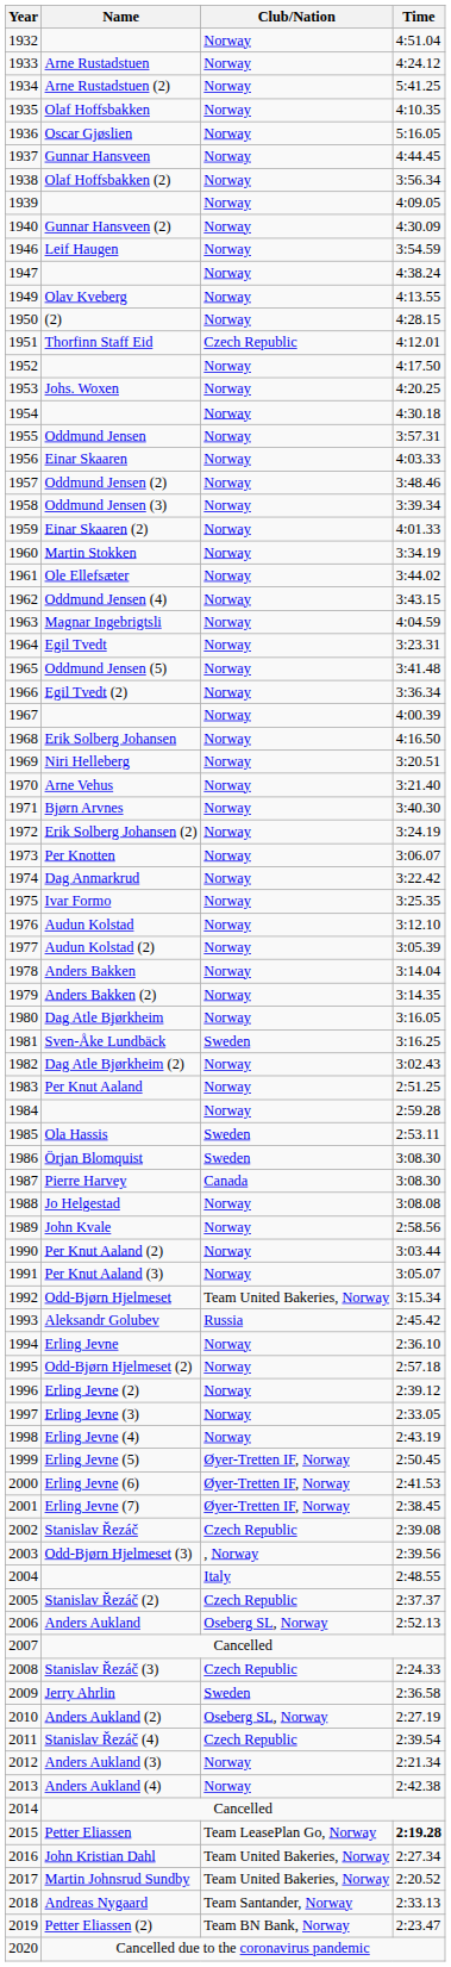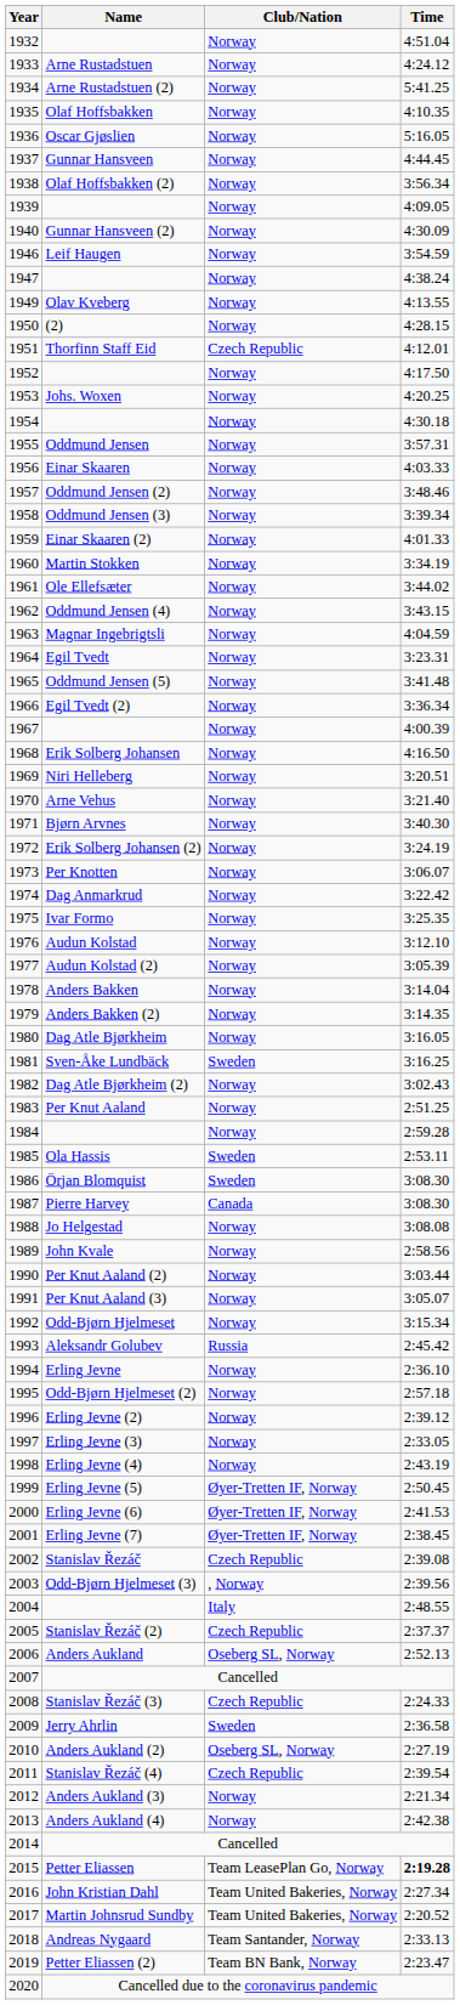 <table class="wikitable sortable">
 <tr>
 <th>Year</th>
 <th>Name</th>
 <th>Club/Nation</th>
 <th>Time</th>
 </tr>
 <tr>
 <td>1932</td>
 <td></td>
 <td> <a href='#'>Norway</a></td>
 <td>4:51.04</td>
 </tr>
 <tr>
 <td>1933</td>
 <td><a href='#'>Arne Rustadstuen</a></td>
 <td> <a href='#'>Norway</a></td>
 <td>4:24.12</td>
 </tr>
 <tr>
 <td>1934</td>
 <td><a href='#'>Arne Rustadstuen</a> (2)</td>
 <td> <a href='#'>Norway</a></td>
 <td>5:41.25</td>
 </tr>
 <tr>
 <td>1935</td>
 <td><a href='#'>Olaf Hoffsbakken</a></td>
 <td> <a href='#'>Norway</a></td>
 <td>4:10.35</td>
 </tr>
 <tr>
 <td>1936</td>
 <td><a href='#'>Oscar Gjøslien</a></td>
 <td> <a href='#'>Norway</a></td>
 <td>5:16.05</td>
 </tr>
 <tr>
 <td>1937</td>
 <td><a href='#'>Gunnar Hansveen</a></td>
 <td> <a href='#'>Norway</a></td>
 <td>4:44.45</td>
 </tr>
 <tr>
 <td>1938</td>
 <td><a href='#'>Olaf Hoffsbakken</a> (2)</td>
 <td> <a href='#'>Norway</a></td>
 <td>3:56.34</td>
 </tr>
 <tr>
 <td>1939</td>
 <td></td>
 <td> <a href='#'>Norway</a></td>
 <td>4:09.05</td>
 </tr>
 <tr>
 <td>1940</td>
 <td><a href='#'>Gunnar Hansveen</a> (2)</td>
 <td> <a href='#'>Norway</a></td>
 <td>4:30.09</td>
 </tr>
 <tr>
 <td>1946</td>
 <td><a href='#'>Leif Haugen</a></td>
 <td> <a href='#'>Norway</a></td>
 <td>3:54.59</td>
 </tr>
 <tr>
 <td>1947</td>
 <td></td>
 <td> <a href='#'>Norway</a></td>
 <td>4:38.24</td>
 </tr>
 <tr>
 <td>1949</td>
 <td><a href='#'>Olav Kveberg</a></td>
 <td> <a href='#'>Norway</a></td>
 <td>4:13.55</td>
 </tr>
 <tr>
 <td>1950</td>
 <td> (2)</td>
 <td> <a href='#'>Norway</a></td>
 <td>4:28.15</td>
 </tr>
 <tr>
 <td>1951</td>
 <td><a href='#'>Thorfinn Staff Eid</a></td>
 <td> <a href='#'>Czech Republic</a></td>
 <td>4:12.01</td>
 </tr>
 <tr>
 <td>1952</td>
 <td></td>
 <td> <a href='#'>Norway</a></td>
 <td>4:17.50</td>
 </tr>
 <tr>
 <td>1953</td>
 <td><a href='#'>Johs. Woxen</a></td>
 <td> <a href='#'>Norway</a></td>
 <td>4:20.25</td>
 </tr>
 <tr>
 <td>1954</td>
 <td></td>
 <td> <a href='#'>Norway</a></td>
 <td>4:30.18</td>
 </tr>
 <tr>
 <td>1955</td>
 <td><a href='#'>Oddmund Jensen</a></td>
 <td> <a href='#'>Norway</a></td>
 <td>3:57.31</td>
 </tr>
 <tr>
 <td>1956</td>
 <td><a href='#'>Einar Skaaren</a></td>
 <td> <a href='#'>Norway</a></td>
 <td>4:03.33</td>
 </tr>
 <tr>
 <td>1957</td>
 <td><a href='#'>Oddmund Jensen</a> (2)</td>
 <td> <a href='#'>Norway</a></td>
 <td>3:48.46</td>
 </tr>
 <tr>
 <td>1958</td>
 <td><a href='#'>Oddmund Jensen</a> (3)</td>
 <td> <a href='#'>Norway</a></td>
 <td>3:39.34</td>
 </tr>
 <tr>
 <td>1959</td>
 <td><a href='#'>Einar Skaaren</a> (2)</td>
 <td> <a href='#'>Norway</a></td>
 <td>4:01.33</td>
 </tr>
 <tr>
 <td>1960</td>
 <td><a href='#'>Martin Stokken</a></td>
 <td> <a href='#'>Norway</a></td>
 <td>3:34.19</td>
 </tr>
 <tr>
 <td>1961</td>
 <td><a href='#'>Ole Ellefsæter</a></td>
 <td> <a href='#'>Norway</a></td>
 <td>3:44.02</td>
 </tr>
 <tr>
 <td>1962</td>
 <td><a href='#'>Oddmund Jensen</a> (4)</td>
 <td> <a href='#'>Norway</a></td>
 <td>3:43.15</td>
 </tr>
 <tr>
 <td>1963</td>
 <td><a href='#'>Magnar Ingebrigtsli</a></td>
 <td> <a href='#'>Norway</a></td>
 <td>4:04.59</td>
 </tr>
 <tr>
 <td>1964</td>
 <td><a href='#'>Egil Tvedt</a></td>
 <td> <a href='#'>Norway</a></td>
 <td>3:23.31</td>
 </tr>
 <tr>
 <td>1965</td>
 <td><a href='#'>Oddmund Jensen</a> (5)</td>
 <td> <a href='#'>Norway</a></td>
 <td>3:41.48</td>
 </tr>
 <tr>
 <td>1966</td>
 <td><a href='#'>Egil Tvedt</a> (2)</td>
 <td> <a href='#'>Norway</a></td>
 <td>3:36.34</td>
 </tr>
 <tr>
 <td>1967</td>
 <td></td>
 <td> <a href='#'>Norway</a></td>
 <td>4:00.39</td>
 </tr>
 <tr>
 <td>1968</td>
 <td><a href='#'>Erik Solberg Johansen</a></td>
 <td> <a href='#'>Norway</a></td>
 <td>4:16.50</td>
 </tr>
 <tr>
 <td>1969</td>
 <td><a href='#'>Niri Helleberg</a></td>
 <td> <a href='#'>Norway</a></td>
 <td>3:20.51</td>
 </tr>
 <tr>
 <td>1970</td>
 <td><a href='#'>Arne Vehus</a></td>
 <td> <a href='#'>Norway</a></td>
 <td>3:21.40</td>
 </tr>
 <tr>
 <td>1971</td>
 <td><a href='#'>Bjørn Arvnes</a></td>
 <td> <a href='#'>Norway</a></td>
 <td>3:40.30</td>
 </tr>
 <tr>
 <td>1972</td>
 <td><a href='#'>Erik Solberg Johansen</a> (2)</td>
 <td> <a href='#'>Norway</a></td>
 <td>3:24.19</td>
 </tr>
 <tr>
 <td>1973</td>
 <td><a href='#'>Per Knotten</a></td>
 <td> <a href='#'>Norway</a></td>
 <td>3:06.07</td>
 </tr>
 <tr>
 <td>1974</td>
 <td><a href='#'>Dag Anmarkrud</a></td>
 <td> <a href='#'>Norway</a></td>
 <td>3:22.42</td>
 </tr>
 <tr>
 <td>1975</td>
 <td><a href='#'>Ivar Formo</a></td>
 <td> <a href='#'>Norway</a></td>
 <td>3:25.35</td>
 </tr>
 <tr>
 <td>1976</td>
 <td><a href='#'>Audun Kolstad</a></td>
 <td> <a href='#'>Norway</a></td>
 <td>3:12.10</td>
 </tr>
 <tr>
 <td>1977</td>
 <td><a href='#'>Audun Kolstad</a> (2)</td>
 <td> <a href='#'>Norway</a></td>
 <td>3:05.39</td>
 </tr>
 <tr>
 <td>1978</td>
 <td><a href='#'>Anders Bakken</a></td>
 <td> <a href='#'>Norway</a></td>
 <td>3:14.04</td>
 </tr>
 <tr>
 <td>1979</td>
 <td><a href='#'>Anders Bakken</a> (2)</td>
 <td> <a href='#'>Norway</a></td>
 <td>3:14.35</td>
 </tr>
 <tr>
 <td>1980</td>
 <td><a href='#'>Dag Atle Bjørkheim</a></td>
 <td> <a href='#'>Norway</a></td>
 <td>3:16.05</td>
 </tr>
 <tr>
 <td>1981</td>
 <td><a href='#'>Sven-Åke Lundbäck</a></td>
 <td> <a href='#'>Sweden</a></td>
 <td>3:16.25</td>
 </tr>
 <tr>
 <td>1982</td>
 <td><a href='#'>Dag Atle Bjørkheim</a> (2)</td>
 <td> <a href='#'>Norway</a></td>
 <td>3:02.43</td>
 </tr>
 <tr>
 <td>1983</td>
 <td><a href='#'>Per Knut Aaland</a></td>
 <td> <a href='#'>Norway</a></td>
 <td>2:51.25</td>
 </tr>
 <tr>
 <td>1984</td>
 <td></td>
 <td> <a href='#'>Norway</a></td>
 <td>2:59.28</td>
 </tr>
 <tr>
 <td>1985</td>
 <td><a href='#'>Ola Hassis</a></td>
 <td> <a href='#'>Sweden</a></td>
 <td>2:53.11</td>
 </tr>
 <tr>
 <td>1986</td>
 <td><a href='#'>Örjan Blomquist</a></td>
 <td> <a href='#'>Sweden</a></td>
 <td>3:08.30</td>
 </tr>
 <tr>
 <td>1987</td>
 <td><a href='#'>Pierre Harvey</a></td>
 <td> <a href='#'>Canada</a></td>
 <td>3:08.30</td>
 </tr>
 <tr>
 <td>1988</td>
 <td><a href='#'>Jo Helgestad</a></td>
 <td> <a href='#'>Norway</a></td>
 <td>3:08.08</td>
 </tr>
 <tr>
 <td>1989</td>
 <td><a href='#'>John Kvale</a></td>
 <td> <a href='#'>Norway</a></td>
 <td>2:58.56</td>
 </tr>
 <tr>
 <td>1990</td>
 <td><a href='#'>Per Knut Aaland</a> (2)</td>
 <td> <a href='#'>Norway</a></td>
 <td>3:03.44</td>
 </tr>
 <tr>
 <td>1991</td>
 <td><a href='#'>Per Knut Aaland</a> (3)</td>
 <td> <a href='#'>Norway</a></td>
 <td>3:05.07</td>
 </tr>
 <tr>
 <td>1992</td>
 <td><a href='#'>Odd-Bjørn Hjelmeset</a></td>
-<td> Team United Bakeries, <a href='#'>Norway</a></td>
+<td> <a href='#'>Norway</a></td>
 <td>3:15.34</td>
 </tr>
 <tr>
 <td>1993</td>
 <td><a href='#'>Aleksandr Golubev</a></td>
 <td> <a href='#'>Russia</a></td>
 <td>2:45.42</td>
 </tr>
 <tr>
 <td>1994</td>
 <td><a href='#'>Erling Jevne</a></td>
 <td> <a href='#'>Norway</a></td>
 <td>2:36.10</td>
 </tr>
 <tr>
 <td>1995</td>
 <td><a href='#'>Odd-Bjørn Hjelmeset</a> (2)</td>
 <td> <a href='#'>Norway</a></td>
 <td>2:57.18</td>
 </tr>
 <tr>
 <td>1996</td>
 <td><a href='#'>Erling Jevne</a> (2)</td>
 <td> <a href='#'>Norway</a></td>
 <td>2:39.12</td>
 </tr>
 <tr>
 <td>1997</td>
 <td><a href='#'>Erling Jevne</a> (3)</td>
 <td> <a href='#'>Norway</a></td>
 <td>2:33.05</td>
 </tr>
 <tr>
 <td>1998</td>
 <td><a href='#'>Erling Jevne</a> (4)</td>
 <td> <a href='#'>Norway</a></td>
 <td>2:43.19</td>
 </tr>
 <tr>
 <td>1999</td>
 <td><a href='#'>Erling Jevne</a> (5)</td>
 <td> <a href='#'>Øyer-Tretten IF</a>, <a href='#'>Norway</a></td>
 <td>2:50.45</td>
 </tr>
 <tr>
 <td>2000</td>
 <td><a href='#'>Erling Jevne</a> (6)</td>
 <td> <a href='#'>Øyer-Tretten IF</a>, <a href='#'>Norway</a></td>
 <td>2:41.53</td>
 </tr>
 <tr>
 <td>2001</td>
 <td><a href='#'>Erling Jevne</a> (7)</td>
 <td> <a href='#'>Øyer-Tretten IF</a>, <a href='#'>Norway</a></td>
 <td>2:38.45</td>
 </tr>
 <tr>
 <td>2002</td>
 <td><a href='#'>Stanislav Řezáč</a></td>
 <td> <a href='#'>Czech Republic</a></td>
 <td>2:39.08</td>
 </tr>
 <tr>
 <td>2003</td>
 <td><a href='#'>Odd-Bjørn Hjelmeset</a> (3)</td>
 <td> , <a href='#'>Norway</a></td>
 <td>2:39.56</td>
 </tr>
 <tr>
 <td>2004</td>
 <td></td>
 <td> <a href='#'>Italy</a></td>
 <td>2:48.55</td>
 </tr>
 <tr>
 <td>2005</td>
 <td><a href='#'>Stanislav Řezáč</a> (2)</td>
 <td> <a href='#'>Czech Republic</a></td>
 <td>2:37.37</td>
 </tr>
 <tr>
 <td>2006</td>
 <td><a href='#'>Anders Aukland</a></td>
 <td> <a href='#'>Oseberg SL</a>, <a href='#'>Norway</a></td>
 <td>2:52.13</td>
 </tr>
 <tr>
 <td>2007</td>
 <td colspan="3" align=center>Cancelled</td>
 </tr>
 <tr>
 <td>2008</td>
 <td><a href='#'>Stanislav Řezáč</a> (3)</td>
 <td> <a href='#'>Czech Republic</a></td>
 <td>2:24.33</td>
 </tr>
 <tr>
 <td>2009</td>
 <td><a href='#'>Jerry Ahrlin</a></td>
 <td> <a href='#'>Sweden</a></td>
 <td>2:36.58</td>
 </tr>
 <tr>
 <td>2010</td>
 <td><a href='#'>Anders Aukland</a> (2)</td>
 <td> <a href='#'>Oseberg SL</a>, <a href='#'>Norway</a></td>
 <td>2:27.19</td>
 </tr>
 <tr>
 <td>2011</td>
 <td><a href='#'>Stanislav Řezáč</a> (4)</td>
 <td> <a href='#'>Czech Republic</a></td>
 <td>2:39.54</td>
 </tr>
 <tr>
 <td>2012</td>
 <td><a href='#'>Anders Aukland</a> (3)</td>
 <td> <a href='#'>Norway</a></td>
 <td>2:21.34</td>
 </tr>
 <tr>
 <td>2013</td>
 <td><a href='#'>Anders Aukland</a> (4)</td>
 <td> <a href='#'>Norway</a></td>
 <td>2:42.38</td>
 </tr>
 <tr>
 <td>2014</td>
 <td colspan="3" align=center>Cancelled</td>
 </tr>
 <tr>
 <td>2015</td>
 <td><a href='#'>Petter Eliassen</a></td>
 <td> Team LeasePlan Go, <a href='#'>Norway</a></td>
 <td><strong>2:19.28</strong></td>
 </tr>
 <tr>
 <td>2016</td>
 <td><a href='#'>John Kristian Dahl</a></td>
 <td> Team United Bakeries, <a href='#'>Norway</a></td>
 <td>2:27.34</td>
 </tr>
 <tr>
 <td>2017</td>
 <td><a href='#'>Martin Johnsrud Sundby</a></td>
 <td> Team United Bakeries, <a href='#'>Norway</a></td>
 <td>2:20.52</td>
 </tr>
 <tr>
 <td>2018</td>
 <td><a href='#'>Andreas Nygaard</a></td>
 <td> Team Santander, <a href='#'>Norway</a></td>
 <td>2:33.13</td>
 </tr>
 <tr>
 <td>2019</td>
 <td><a href='#'>Petter Eliassen</a> (2)</td>
 <td> Team BN Bank, <a href='#'>Norway</a></td>
 <td>2:23.47</td>
 </tr>
 <tr>
 <td>2020</td>
 <td colspan="3" align=center>Cancelled due to the <a href='#'>coronavirus pandemic</a></td>
 </tr>
 </table>
